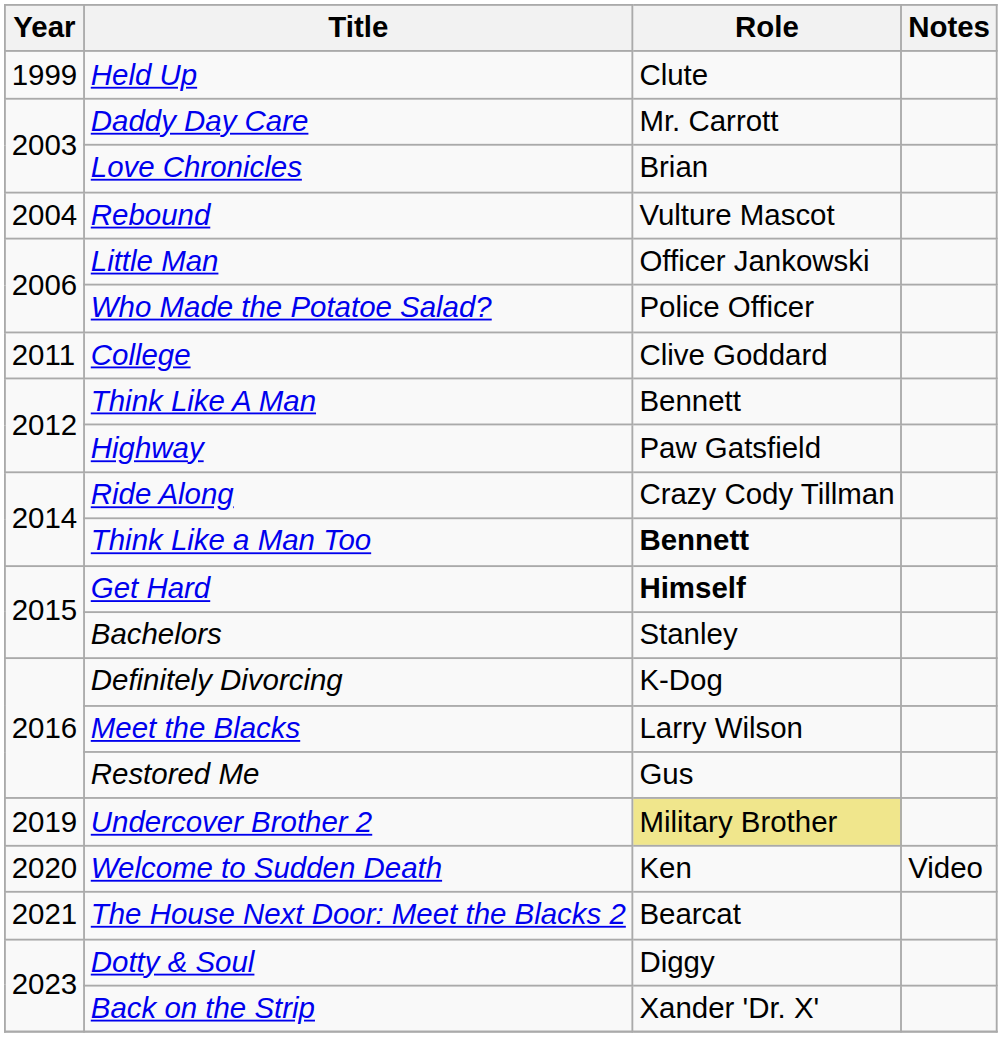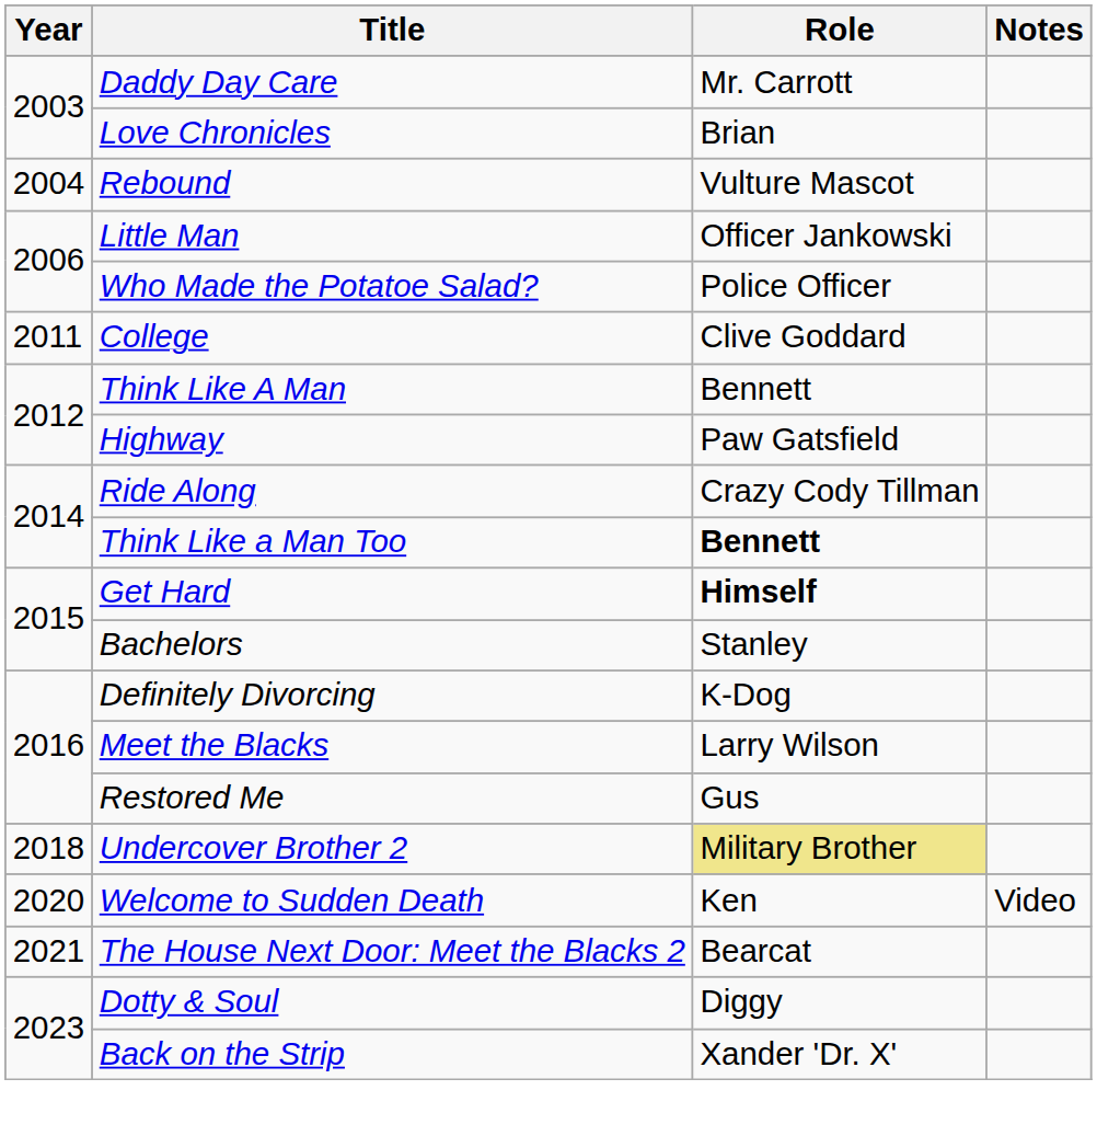 <table class="wikitable sortable">
 <tr>
 <th>Year</th>
 <th>Title</th>
 <th>Role</th>
 <th>Notes</th>
-</tr>
-<tr>
-<td>1999</td>
-<td><em><a href='#'>Held Up</a></em></td>
-<td>Clute</td>
-<td></td>
 </tr>
 <tr>
 <td rowspan=2>2003</td>
 <td><em><a href='#'>Daddy Day Care</a></em></td>
 <td>Mr. Carrott</td>
 <td></td>
 </tr>
 <tr>
 <td><em><a href='#'>Love Chronicles</a></em></td>
 <td>Brian</td>
 <td></td>
 </tr>
 <tr>
 <td>2004</td>
 <td><em><a href='#'>Rebound</a></em></td>
 <td>Vulture Mascot</td>
 <td></td>
 </tr>
 <tr>
 <td rowspan=2>2006</td>
 <td><em><a href='#'>Little Man</a></em></td>
 <td>Officer Jankowski</td>
 <td></td>
 </tr>
 <tr>
 <td><em><a href='#'>Who Made the Potatoe Salad?</a></em></td>
 <td>Police Officer</td>
 <td></td>
 </tr>
 <tr>
 <td>2011</td>
 <td><em><a href='#'>College</a></em></td>
 <td>Clive Goddard</td>
 <td></td>
 </tr>
 <tr>
 <td rowspan=2>2012</td>
 <td><em><a href='#'>Think Like A Man</a></em></td>
 <td>Bennett</td>
 <td></td>
 </tr>
 <tr>
 <td><em><a href='#'>Highway</a></em></td>
 <td>Paw Gatsfield</td>
 <td></td>
 </tr>
 <tr>
 <td rowspan=2>2014</td>
 <td><em><a href='#'>Ride Along</a></em></td>
 <td>Crazy Cody Tillman</td>
 <td></td>
 </tr>
 <tr>
 <td><em><a href='#'>Think Like a Man Too</a></em></td>
 <td><strong>Bennett</strong></td>
 <td></td>
 </tr>
 <tr>
 <td rowspan=2>2015</td>
 <td><em><a href='#'>Get Hard</a></em></td>
 <td><strong>Himself</strong></td>
 <td></td>
 </tr>
 <tr>
 <td><em>Bachelors</em></td>
 <td>Stanley</td>
 <td></td>
 </tr>
 <tr>
 <td rowspan=3>2016</td>
 <td><em>Definitely Divorcing</em></td>
 <td>K-Dog</td>
 <td></td>
 </tr>
 <tr>
 <td><em><a href='#'>Meet the Blacks</a></em></td>
 <td>Larry Wilson</td>
 <td></td>
 </tr>
 <tr>
 <td><em>Restored Me</em></td>
 <td>Gus</td>
 <td></td>
 </tr>
 <tr>
-<td>2019</td>
+<td>2018</td>
 <td><em><a href='#'>Undercover Brother 2</a></em></td>
 <td style="background: khaki;">Military Brother</td>
 <td></td>
 </tr>
 <tr>
 <td>2020</td>
 <td><em><a href='#'>Welcome to Sudden Death</a></em></td>
 <td>Ken</td>
 <td>Video</td>
 </tr>
 <tr>
 <td>2021</td>
 <td><em><a href='#'>The House Next Door: Meet the Blacks 2</a></em></td>
 <td>Bearcat</td>
 <td></td>
 </tr>
 <tr>
 <td rowspan=2>2023</td>
 <td><em><a href='#'>Dotty & Soul</a></em></td>
 <td>Diggy</td>
 <td></td>
 </tr>
 <tr>
 <td><em><a href='#'>Back on the Strip</a></em></td>
 <td>Xander 'Dr. X'</td>
 <td></td>
 </tr>
 <tr>
 </tr>
 </table>
